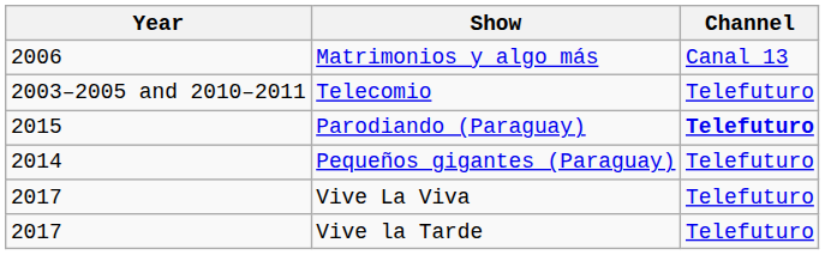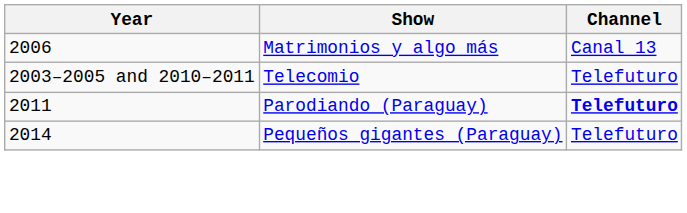 <table class="wikitable">
 <tr>
 <th>Year</th>
 <th>Show</th>
 <th>Channel</th>
 </tr>
 <tr>
 <td>2006</td>
 <td><a href='#'>Matrimonios y algo más</a></td>
 <td><a href='#'>Canal 13</a></td>
 </tr>
 <tr>
 <td>2003–2005 and 2010–2011</td>
 <td><a href='#'>Telecomio</a></td>
 <td><a href='#'>Telefuturo</a></td>
 </tr>
 <tr>
-<td>2015</td>
+<td>2011</td>
 <td><a href='#'>Parodiando (Paraguay)</a></td>
 <td><strong><a href='#'>Telefuturo</a></strong></td>
 </tr>
 <tr>
 <td>2014</td>
 <td><a href='#'>Pequeños gigantes (Paraguay)</a></td>
 <td><a href='#'>Telefuturo</a></td>
 </tr>
-<tr>
-<td>2017</td>
-<td>Vive La Viva</td>
-<td><a href='#'>Telefuturo</a></td>
-</tr>
-<tr>
-<td>2017</td>
-<td>Vive la Tarde</td>
-<td><a href='#'>Telefuturo</a></td>
-</tr>
 </table>
